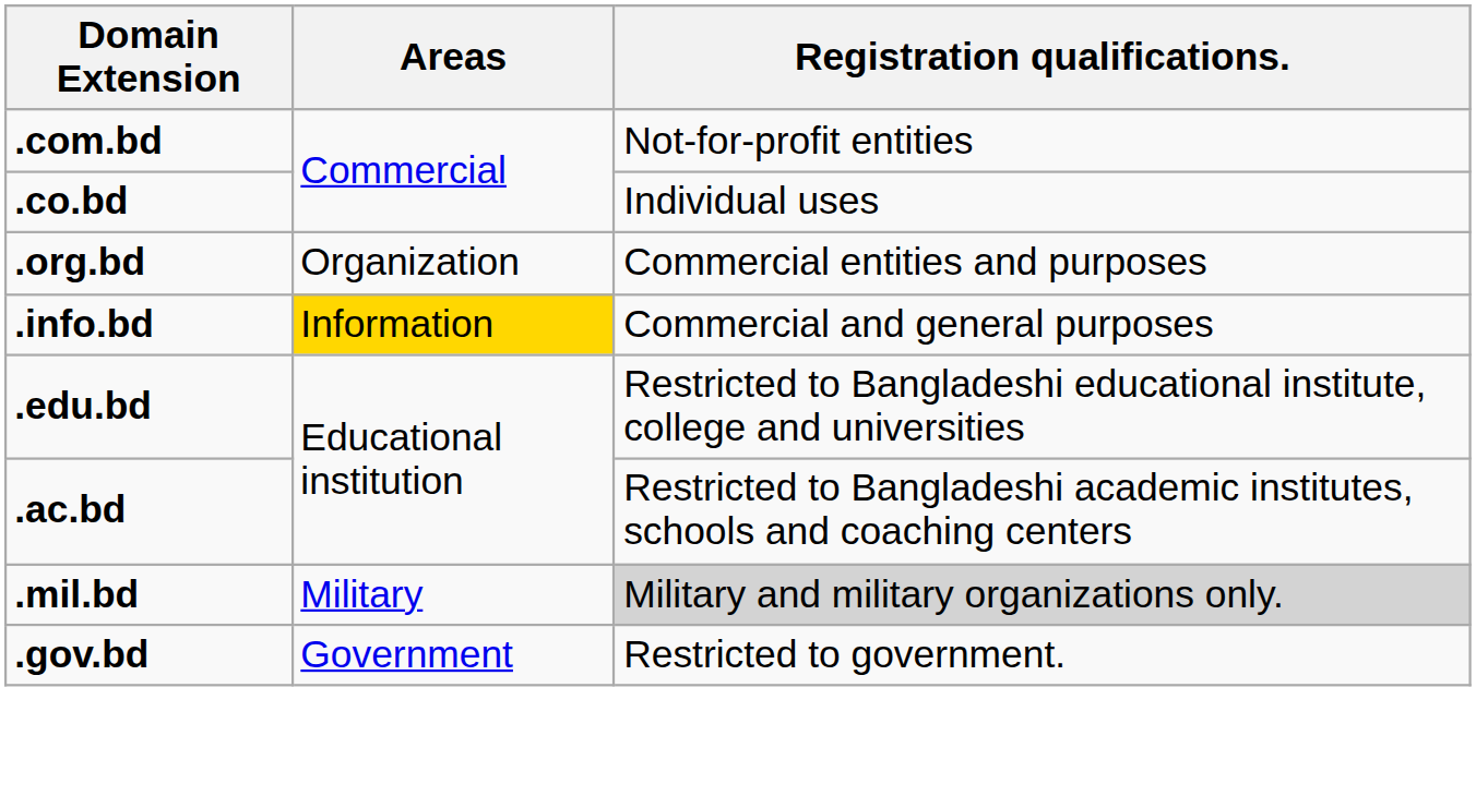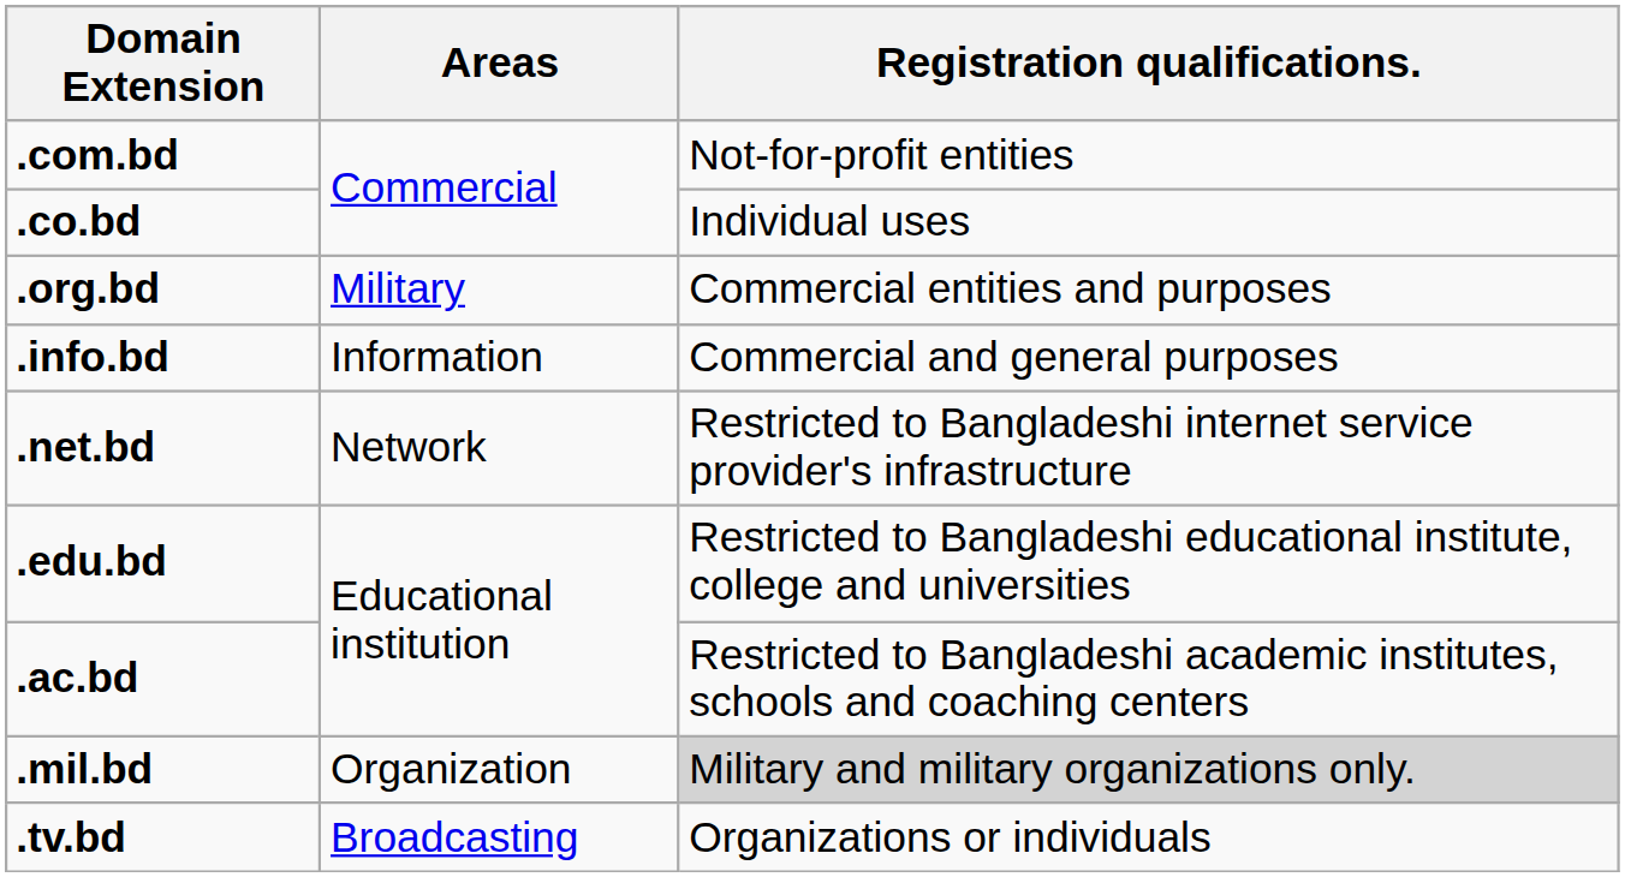 <table class="wikitable">
 <tr style="background-color:#cccccc;">
 <th>Domain Extension</th>
 <th>Areas</th>
 <th>Registration qualifications.</th>
 </tr>
 <tr>
 <td><strong>.com.bd</strong></td>
 <td rowspan="2"><a href='#'>Commercial</a></td>
 <td>Not-for-profit entities</td>
 </tr>
 <tr>
 <td><strong>.co.bd</strong></td>
 <td>Individual uses</td>
 </tr>
 <tr>
 <td><strong>.org.bd</strong></td>
-<td>Organization</td>
+<td><a href='#'>Military</a></td>
 <td>Commercial entities and purposes</td>
 </tr>
 <tr>
 <td><strong>.info.bd</strong></td>
-<td style="background: gold;">Information</td>
+<td>Information</td>
 <td>Commercial and general purposes</td>
+</tr>
+<tr>
+<td><strong>.net.bd</strong></td>
+<td>Network</td>
+<td>Restricted to Bangladeshi internet service provider's infrastructure</td>
 </tr>
 <tr>
 <td><strong>.edu.bd</strong></td>
 <td rowspan="2">Educational institution</td>
 <td>Restricted to Bangladeshi educational institute, college and universities</td>
 </tr>
 <tr>
 <td><strong>.ac.bd</strong></td>
 <td>Restricted to Bangladeshi academic institutes, schools and coaching centers</td>
 </tr>
 <tr>
 <td><strong>.mil.bd</strong></td>
-<td><a href='#'>Military</a></td>
+<td>Organization</td>
 <td style="background: lightgrey;">Military and military organizations only.</td>
 </tr>
 <tr>
-<td><strong>.gov.bd</strong></td>
-<td><a href='#'>Government</a></td>
-<td>Restricted to government.</td>
+<td><strong>.tv.bd</strong></td>
+<td><a href='#'>Broadcasting</a></td>
+<td>Organizations or individuals</td>
 </tr>
 </table>
